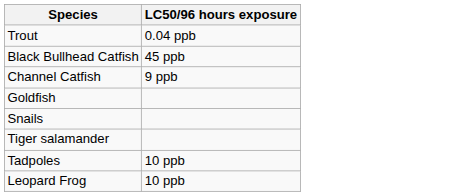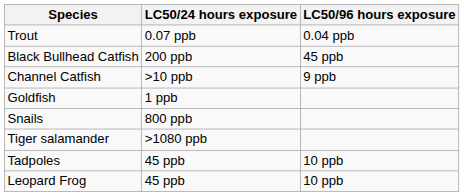 <table class="wikitable">
 <tr>
 <th>Species</th>
+<th>LC50/24 hours exposure</th>
 <th>LC50/96 hours exposure</th>
 </tr>
 <tr>
 <td>Trout</td>
+<td>0.07 ppb</td>
 <td>0.04 ppb</td>
 </tr>
 <tr>
 <td>Black Bullhead Catfish</td>
+<td>200 ppb</td>
 <td>45 ppb</td>
 </tr>
 <tr>
 <td>Channel Catfish</td>
+<td>>10 ppb</td>
 <td>9 ppb</td>
 </tr>
 <tr>
 <td>Goldfish</td>
+<td>1 ppb</td>
 <td></td>
 </tr>
 <tr>
 <td>Snails</td>
+<td>800 ppb</td>
 <td></td>
 </tr>
 <tr>
 <td>Tiger salamander</td>
+<td>>1080 ppb</td>
 <td></td>
 </tr>
 <tr>
 <td>Tadpoles</td>
+<td>45 ppb</td>
 <td>10 ppb</td>
 </tr>
 <tr>
 <td>Leopard Frog</td>
+<td>45 ppb</td>
 <td>10 ppb</td>
 </tr>
 </table>
